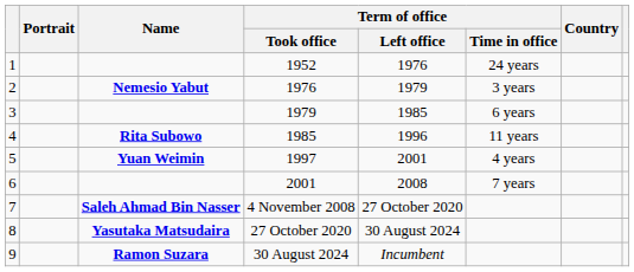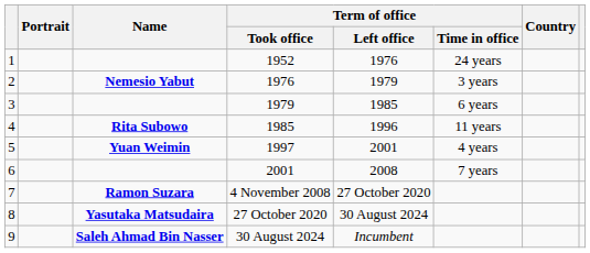 <table class="wikitable" style="text-align:center">
 <tr>
 <th rowspan=2></th>
 <th rowspan=2>Portrait</th>
 <th rowspan=2>Name<br></th>
 <th colspan=3>Term of office</th>
 <th rowspan="2">Country</th>
 <th rowspan="2"></th>
 </tr>
 <tr>
 <th>Took office</th>
 <th>Left office</th>
 <th>Time in office</th>
 </tr>
 <tr>
 <td>1</td>
 <td></td>
 <td><strong></strong><br></td>
 <td>1952</td>
 <td>1976</td>
 <td>24 years</td>
 <td></td>
 <td></td>
 </tr>
 <tr>
 <td>2</td>
 <td></td>
 <td><strong><a href='#'>Nemesio Yabut</a></strong><br></td>
 <td>1976</td>
 <td>1979</td>
 <td>3 years</td>
 <td></td>
 <td></td>
 </tr>
 <tr>
 <td>3</td>
 <td></td>
 <td><strong></strong><br></td>
 <td>1979</td>
 <td>1985</td>
 <td>6 years</td>
 <td></td>
 <td></td>
 </tr>
 <tr>
 <td>4</td>
 <td></td>
 <td><strong><a href='#'>Rita Subowo</a></strong><br></td>
 <td>1985</td>
 <td>1996</td>
 <td>11 years</td>
 <td></td>
 <td></td>
 </tr>
 <tr>
 <td>5</td>
 <td></td>
 <td><strong><a href='#'>Yuan Weimin</a></strong><br></td>
 <td>1997</td>
 <td>2001</td>
 <td>4 years</td>
 <td></td>
 <td></td>
 </tr>
 <tr>
 <td>6</td>
 <td></td>
 <td><strong></strong><br></td>
 <td>2001</td>
 <td>2008</td>
 <td>7 years</td>
 <td></td>
 <td></td>
 </tr>
 <tr>
 <td>7</td>
 <td></td>
-<td><strong><a href='#'>Saleh Ahmad Bin Nasser</a></strong><br></td>
+<td><strong><a href='#'>Ramon Suzara</a></strong></td>
 <td>4 November 2008</td>
 <td>27 October 2020</td>
 <td></td>
 <td></td>
 <td></td>
 </tr>
 <tr>
 <td>8</td>
 <td></td>
 <td><strong><a href='#'>Yasutaka Matsudaira</a></strong><br></td>
 <td>27 October 2020</td>
 <td>30 August 2024</td>
 <td></td>
 <td></td>
 <td></td>
 </tr>
 <tr>
 <td>9</td>
 <td></td>
-<td><strong><a href='#'>Ramon Suzara</a></strong></td>
+<td><strong><a href='#'>Saleh Ahmad Bin Nasser</a></strong><br></td>
 <td>30 August 2024</td>
 <td><em>Incumbent</em></td>
 <td></td>
 <td></td>
 <td></td>
 </tr>
 </table>
